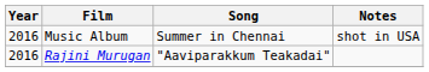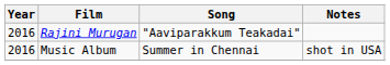 <table class="wikitable sortable">
 <tr>
 <th>Year</th>
 <th>Film</th>
 <th>Song</th>
 <th>Notes</th>
 </tr>
 <tr>
 <td>2016</td>
+<td><em><a href='#'>Rajini Murugan</a></em></td>
+<td>"Aaviparakkum Teakadai"</td>
+<td></td>
+</tr>
+<tr>
+<td>2016</td>
 <td>Music Album</td>
 <td>Summer in Chennai</td>
 <td>shot in USA</td>
 </tr>
 <tr>
-<td>2016</td>
-<td><em><a href='#'>Rajini Murugan</a></em></td>
-<td>"Aaviparakkum Teakadai"</td>
-<td></td>
-</tr>
-<tr>
 </tr>
 </table>
